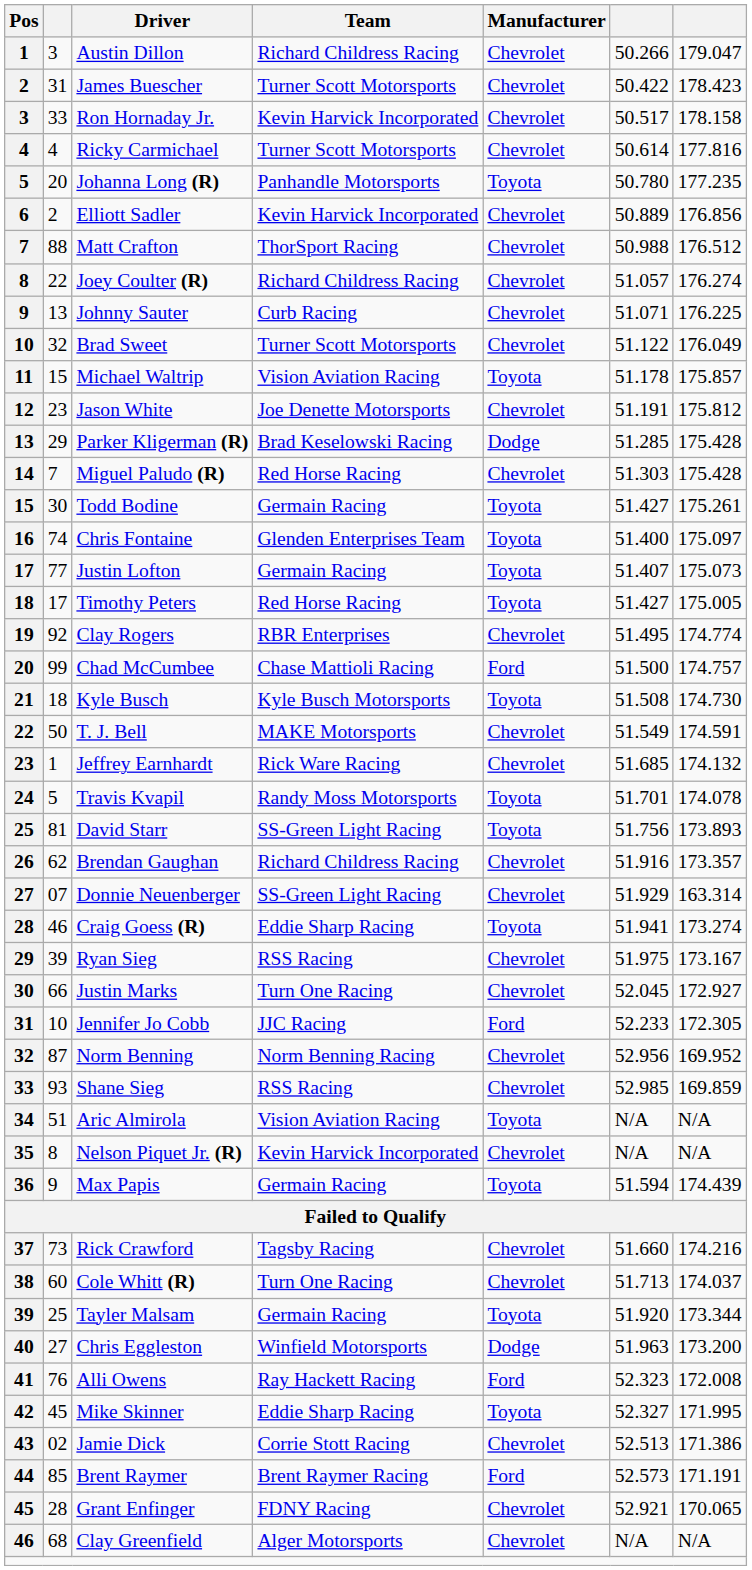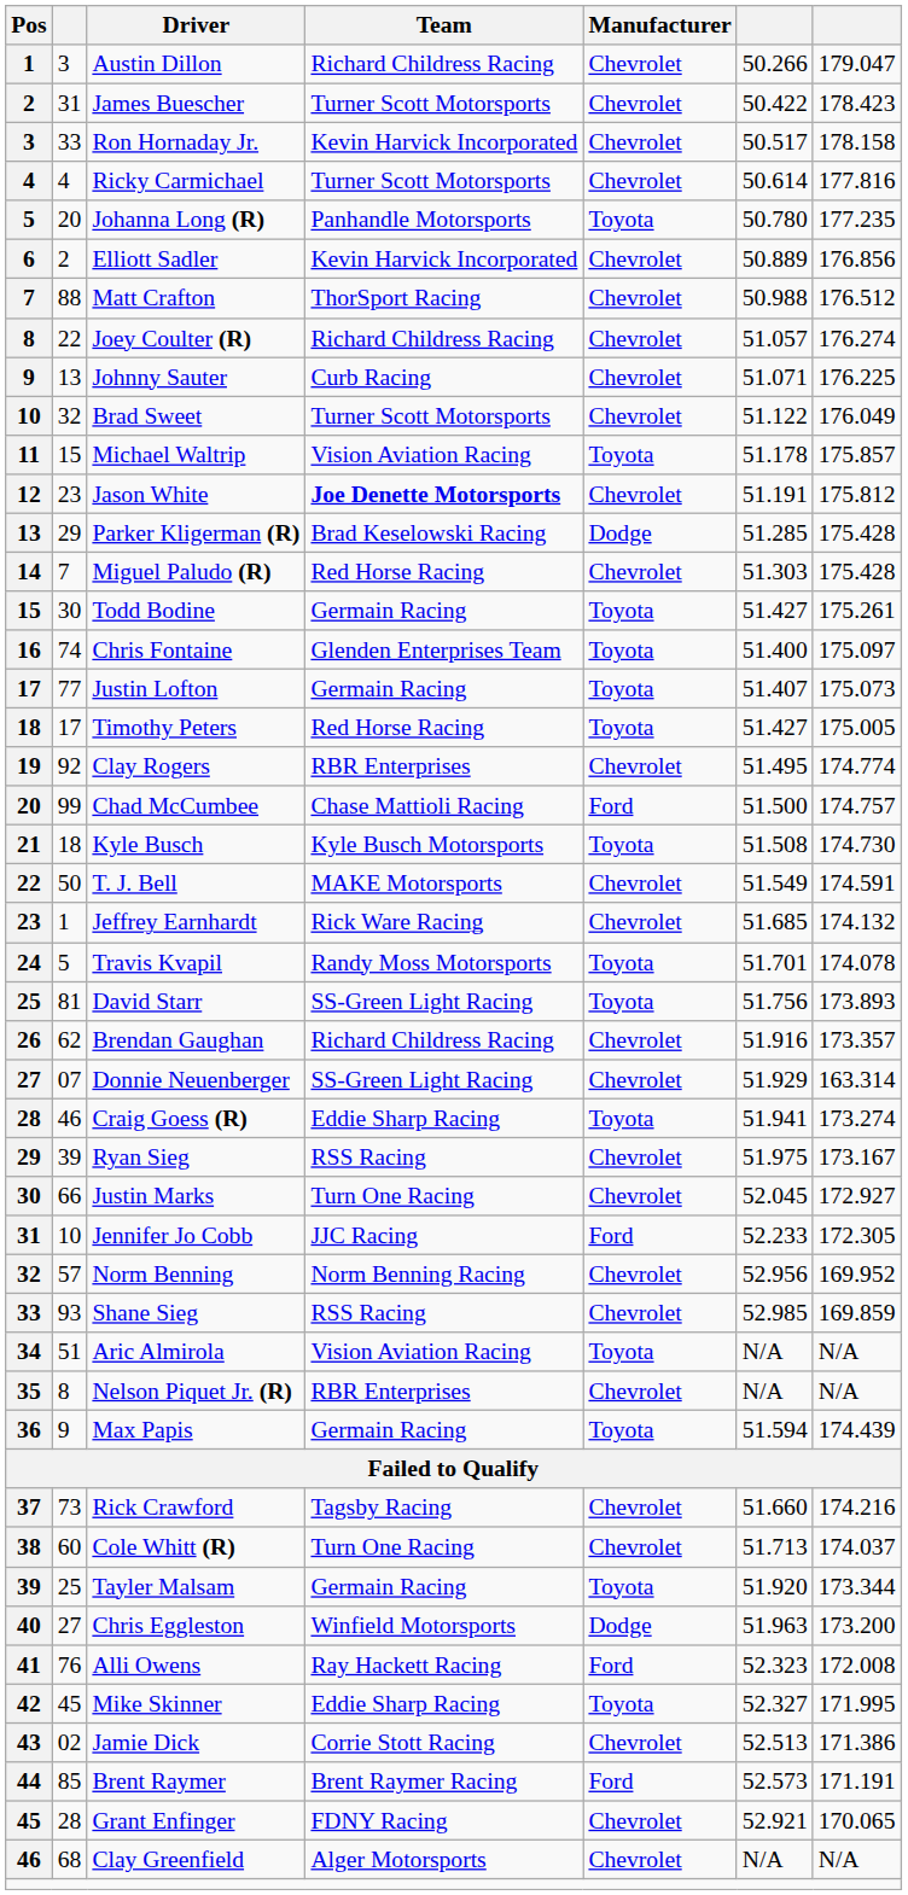 <table class="wikitable sortable" style="font-size:95%">
 <tr>
 <th>Pos</th>
 <th></th>
 <th>Driver</th>
 <th>Team</th>
 <th>Manufacturer</th>
 <th></th>
 <th></th>
 </tr>
 <tr>
 <th>1</th>
 <td>3</td>
 <td><a href='#'>Austin Dillon</a></td>
 <td><a href='#'>Richard Childress Racing</a></td>
 <td><a href='#'>Chevrolet</a></td>
 <td>50.266</td>
 <td>179.047</td>
 </tr>
 <tr>
 <th>2</th>
 <td>31</td>
 <td><a href='#'>James Buescher</a></td>
 <td><a href='#'>Turner Scott Motorsports</a></td>
 <td><a href='#'>Chevrolet</a></td>
 <td>50.422</td>
 <td>178.423</td>
 </tr>
 <tr>
 <th>3</th>
 <td>33</td>
 <td><a href='#'>Ron Hornaday Jr.</a></td>
 <td><a href='#'>Kevin Harvick Incorporated</a></td>
 <td><a href='#'>Chevrolet</a></td>
 <td>50.517</td>
 <td>178.158</td>
 </tr>
 <tr>
 <th>4</th>
 <td>4</td>
 <td><a href='#'>Ricky Carmichael</a></td>
 <td><a href='#'>Turner Scott Motorsports</a></td>
 <td><a href='#'>Chevrolet</a></td>
 <td>50.614</td>
 <td>177.816</td>
 </tr>
 <tr>
 <th>5</th>
 <td>20</td>
 <td><a href='#'>Johanna Long</a> <strong>(R)</strong></td>
 <td><a href='#'>Panhandle Motorsports</a></td>
 <td><a href='#'>Toyota</a></td>
 <td>50.780</td>
 <td>177.235</td>
 </tr>
 <tr>
 <th>6</th>
 <td>2</td>
 <td><a href='#'>Elliott Sadler</a></td>
 <td><a href='#'>Kevin Harvick Incorporated</a></td>
 <td><a href='#'>Chevrolet</a></td>
 <td>50.889</td>
 <td>176.856</td>
 </tr>
 <tr>
 <th>7</th>
 <td>88</td>
 <td><a href='#'>Matt Crafton</a></td>
 <td><a href='#'>ThorSport Racing</a></td>
 <td><a href='#'>Chevrolet</a></td>
 <td>50.988</td>
 <td>176.512</td>
 </tr>
 <tr>
 <th>8</th>
 <td>22</td>
 <td><a href='#'>Joey Coulter</a> <strong>(R)</strong></td>
 <td><a href='#'>Richard Childress Racing</a></td>
 <td><a href='#'>Chevrolet</a></td>
 <td>51.057</td>
 <td>176.274</td>
 </tr>
 <tr>
 <th>9</th>
 <td>13</td>
 <td><a href='#'>Johnny Sauter</a></td>
 <td><a href='#'>Curb Racing</a></td>
 <td><a href='#'>Chevrolet</a></td>
 <td>51.071</td>
 <td>176.225</td>
 </tr>
 <tr>
 <th>10</th>
 <td>32</td>
 <td><a href='#'>Brad Sweet</a></td>
 <td><a href='#'>Turner Scott Motorsports</a></td>
 <td><a href='#'>Chevrolet</a></td>
 <td>51.122</td>
 <td>176.049</td>
 </tr>
 <tr>
 <th>11</th>
 <td>15</td>
 <td><a href='#'>Michael Waltrip</a></td>
 <td><a href='#'>Vision Aviation Racing</a></td>
 <td><a href='#'>Toyota</a></td>
 <td>51.178</td>
 <td>175.857</td>
 </tr>
 <tr>
 <th>12</th>
 <td>23</td>
 <td><a href='#'>Jason White</a></td>
-<td><a href='#'>Joe Denette Motorsports</a></td>
+<td><strong><a href='#'>Joe Denette Motorsports</a></strong></td>
 <td><a href='#'>Chevrolet</a></td>
 <td>51.191</td>
 <td>175.812</td>
 </tr>
 <tr>
 <th>13</th>
 <td>29</td>
 <td><a href='#'>Parker Kligerman</a> <strong>(R)</strong></td>
 <td><a href='#'>Brad Keselowski Racing</a></td>
 <td><a href='#'>Dodge</a></td>
 <td>51.285</td>
 <td>175.428</td>
 </tr>
 <tr>
 <th>14</th>
 <td>7</td>
 <td><a href='#'>Miguel Paludo</a> <strong>(R)</strong></td>
 <td><a href='#'>Red Horse Racing</a></td>
 <td><a href='#'>Chevrolet</a></td>
 <td>51.303</td>
 <td>175.428</td>
 </tr>
 <tr>
 <th>15</th>
 <td>30</td>
 <td><a href='#'>Todd Bodine</a></td>
 <td><a href='#'>Germain Racing</a></td>
 <td><a href='#'>Toyota</a></td>
 <td>51.427</td>
 <td>175.261</td>
 </tr>
 <tr>
 <th>16</th>
 <td>74</td>
 <td><a href='#'>Chris Fontaine</a></td>
 <td><a href='#'>Glenden Enterprises Team</a></td>
 <td><a href='#'>Toyota</a></td>
 <td>51.400</td>
 <td>175.097</td>
 </tr>
 <tr>
 <th>17</th>
 <td>77</td>
 <td><a href='#'>Justin Lofton</a></td>
 <td><a href='#'>Germain Racing</a></td>
 <td><a href='#'>Toyota</a></td>
 <td>51.407</td>
 <td>175.073</td>
 </tr>
 <tr>
 <th>18</th>
 <td>17</td>
 <td><a href='#'>Timothy Peters</a></td>
 <td><a href='#'>Red Horse Racing</a></td>
 <td><a href='#'>Toyota</a></td>
 <td>51.427</td>
 <td>175.005</td>
 </tr>
 <tr>
 <th>19</th>
 <td>92</td>
 <td><a href='#'>Clay Rogers</a></td>
 <td><a href='#'>RBR Enterprises</a></td>
 <td><a href='#'>Chevrolet</a></td>
 <td>51.495</td>
 <td>174.774</td>
 </tr>
 <tr>
 <th>20</th>
 <td>99</td>
 <td><a href='#'>Chad McCumbee</a></td>
 <td><a href='#'>Chase Mattioli Racing</a></td>
 <td><a href='#'>Ford</a></td>
 <td>51.500</td>
 <td>174.757</td>
 </tr>
 <tr>
 <th>21</th>
 <td>18</td>
 <td><a href='#'>Kyle Busch</a></td>
 <td><a href='#'>Kyle Busch Motorsports</a></td>
 <td><a href='#'>Toyota</a></td>
 <td>51.508</td>
 <td>174.730</td>
 </tr>
 <tr>
 <th>22</th>
 <td>50</td>
 <td><a href='#'>T. J. Bell</a></td>
 <td><a href='#'>MAKE Motorsports</a></td>
 <td><a href='#'>Chevrolet</a></td>
 <td>51.549</td>
 <td>174.591</td>
 </tr>
 <tr>
 <th>23</th>
 <td>1</td>
 <td><a href='#'>Jeffrey Earnhardt</a></td>
 <td><a href='#'>Rick Ware Racing</a></td>
 <td><a href='#'>Chevrolet</a></td>
 <td>51.685</td>
 <td>174.132</td>
 </tr>
 <tr>
 <th>24</th>
 <td>5</td>
 <td><a href='#'>Travis Kvapil</a></td>
 <td><a href='#'>Randy Moss Motorsports</a></td>
 <td><a href='#'>Toyota</a></td>
 <td>51.701</td>
 <td>174.078</td>
 </tr>
 <tr>
 <th>25</th>
 <td>81</td>
 <td><a href='#'>David Starr</a></td>
 <td><a href='#'>SS-Green Light Racing</a></td>
 <td><a href='#'>Toyota</a></td>
 <td>51.756</td>
 <td>173.893</td>
 </tr>
 <tr>
 <th>26</th>
 <td>62</td>
 <td><a href='#'>Brendan Gaughan</a></td>
 <td><a href='#'>Richard Childress Racing</a></td>
 <td><a href='#'>Chevrolet</a></td>
 <td>51.916</td>
 <td>173.357</td>
 </tr>
 <tr>
 <th>27</th>
 <td>07</td>
 <td><a href='#'>Donnie Neuenberger</a></td>
 <td><a href='#'>SS-Green Light Racing</a></td>
 <td><a href='#'>Chevrolet</a></td>
 <td>51.929</td>
 <td>163.314</td>
 </tr>
 <tr>
 <th>28</th>
 <td>46</td>
 <td><a href='#'>Craig Goess</a> <strong>(R)</strong></td>
 <td><a href='#'>Eddie Sharp Racing</a></td>
 <td><a href='#'>Toyota</a></td>
 <td>51.941</td>
 <td>173.274</td>
 </tr>
 <tr>
 <th>29</th>
 <td>39</td>
 <td><a href='#'>Ryan Sieg</a></td>
 <td><a href='#'>RSS Racing</a></td>
 <td><a href='#'>Chevrolet</a></td>
 <td>51.975</td>
 <td>173.167</td>
 </tr>
 <tr>
 <th>30</th>
 <td>66</td>
 <td><a href='#'>Justin Marks</a></td>
 <td><a href='#'>Turn One Racing</a></td>
 <td><a href='#'>Chevrolet</a></td>
 <td>52.045</td>
 <td>172.927</td>
 </tr>
 <tr>
 <th>31</th>
 <td>10</td>
 <td><a href='#'>Jennifer Jo Cobb</a></td>
 <td><a href='#'>JJC Racing</a></td>
 <td><a href='#'>Ford</a></td>
 <td>52.233</td>
 <td>172.305</td>
 </tr>
 <tr>
 <th>32</th>
-<td>87</td>
+<td>57</td>
 <td><a href='#'>Norm Benning</a></td>
 <td><a href='#'>Norm Benning Racing</a></td>
 <td><a href='#'>Chevrolet</a></td>
 <td>52.956</td>
 <td>169.952</td>
 </tr>
 <tr>
 <th>33</th>
 <td>93</td>
 <td><a href='#'>Shane Sieg</a></td>
 <td><a href='#'>RSS Racing</a></td>
 <td><a href='#'>Chevrolet</a></td>
 <td>52.985</td>
 <td>169.859</td>
 </tr>
 <tr>
 <th>34</th>
 <td>51</td>
 <td><a href='#'>Aric Almirola</a></td>
 <td><a href='#'>Vision Aviation Racing</a></td>
 <td><a href='#'>Toyota</a></td>
 <td>N/A</td>
 <td>N/A</td>
 </tr>
 <tr>
 <th>35</th>
 <td>8</td>
 <td><a href='#'>Nelson Piquet Jr.</a> <strong>(R)</strong></td>
-<td><a href='#'>Kevin Harvick Incorporated</a></td>
+<td><a href='#'>RBR Enterprises</a></td>
 <td><a href='#'>Chevrolet</a></td>
 <td>N/A</td>
 <td>N/A</td>
 </tr>
 <tr>
 <th>36</th>
 <td>9</td>
 <td><a href='#'>Max Papis</a></td>
 <td><a href='#'>Germain Racing</a></td>
 <td><a href='#'>Toyota</a></td>
 <td>51.594</td>
 <td>174.439</td>
 </tr>
 <tr>
 <th colspan="7">Failed to Qualify</th>
 </tr>
 <tr>
 <th>37</th>
 <td>73</td>
 <td><a href='#'>Rick Crawford</a></td>
 <td><a href='#'>Tagsby Racing</a></td>
 <td><a href='#'>Chevrolet</a></td>
 <td>51.660</td>
 <td>174.216</td>
 </tr>
 <tr>
 <th>38</th>
 <td>60</td>
 <td><a href='#'>Cole Whitt</a> <strong>(R)</strong></td>
 <td><a href='#'>Turn One Racing</a></td>
 <td><a href='#'>Chevrolet</a></td>
 <td>51.713</td>
 <td>174.037</td>
 </tr>
 <tr>
 <th>39</th>
 <td>25</td>
 <td><a href='#'>Tayler Malsam</a></td>
 <td><a href='#'>Germain Racing</a></td>
 <td><a href='#'>Toyota</a></td>
 <td>51.920</td>
 <td>173.344</td>
 </tr>
 <tr>
 <th>40</th>
 <td>27</td>
 <td><a href='#'>Chris Eggleston</a></td>
 <td><a href='#'>Winfield Motorsports</a></td>
 <td><a href='#'>Dodge</a></td>
 <td>51.963</td>
 <td>173.200</td>
 </tr>
 <tr>
 <th>41</th>
 <td>76</td>
 <td><a href='#'>Alli Owens</a></td>
 <td><a href='#'>Ray Hackett Racing</a></td>
 <td><a href='#'>Ford</a></td>
 <td>52.323</td>
 <td>172.008</td>
 </tr>
 <tr>
 <th>42</th>
 <td>45</td>
 <td><a href='#'>Mike Skinner</a></td>
 <td><a href='#'>Eddie Sharp Racing</a></td>
 <td><a href='#'>Toyota</a></td>
 <td>52.327</td>
 <td>171.995</td>
 </tr>
 <tr>
 <th>43</th>
 <td>02</td>
 <td><a href='#'>Jamie Dick</a></td>
 <td><a href='#'>Corrie Stott Racing</a></td>
 <td><a href='#'>Chevrolet</a></td>
 <td>52.513</td>
 <td>171.386</td>
 </tr>
 <tr>
 <th>44</th>
 <td>85</td>
 <td><a href='#'>Brent Raymer</a></td>
 <td><a href='#'>Brent Raymer Racing</a></td>
 <td><a href='#'>Ford</a></td>
 <td>52.573</td>
 <td>171.191</td>
 </tr>
 <tr>
 <th>45</th>
 <td>28</td>
 <td><a href='#'>Grant Enfinger</a></td>
 <td><a href='#'>FDNY Racing</a></td>
 <td><a href='#'>Chevrolet</a></td>
 <td>52.921</td>
 <td>170.065</td>
 </tr>
 <tr>
 <th>46</th>
 <td>68</td>
 <td><a href='#'>Clay Greenfield</a></td>
 <td><a href='#'>Alger Motorsports</a></td>
 <td><a href='#'>Chevrolet</a></td>
 <td>N/A</td>
 <td>N/A</td>
 </tr>
 <tr>
 <td colspan="8"></td>
 </tr>
 </table>
